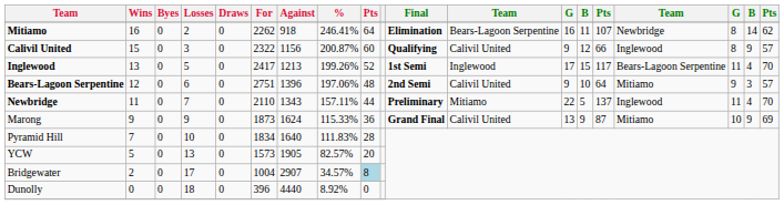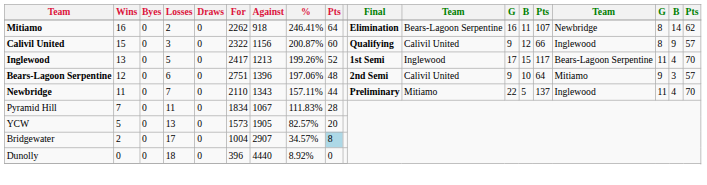 <table style="font-size: 85%; text-align: left;" class="wikitable">
 <tr>
 <th style="color:crimson">Team</th>
 <th style="color:crimson">Wins</th>
 <th style="color:crimson">Byes</th>
 <th style="color:crimson">Losses</th>
 <th style="color:crimson">Draws</th>
 <th style="color:crimson">For</th>
 <th style="color:crimson">Against</th>
 <th style="color:crimson">%</th>
 <th style="color:crimson">Pts</th>
 <th></th>
 <th style="color:green">Final</th>
 <th style="color:green">Team</th>
 <th style="color:green">G</th>
 <th style="color:green">B</th>
 <th style="color:green">Pts</th>
 <th style="color:green">Team</th>
 <th style="color:green">G</th>
 <th style="color:green">B</th>
 <th style="color:green">Pts</th>
 </tr>
 <tr>
 </tr>
 <tr>
 </tr>
 <tr>
 <td><strong>	Mitiamo	</strong></td>
 <td>16</td>
 <td>0</td>
 <td>2</td>
 <td>0</td>
 <td>2262</td>
 <td>918</td>
 <td>246.41%</td>
 <td>64</td>
 <td></td>
 <td><strong>Elimination</strong></td>
 <td>Bears-Lagoon Serpentine</td>
 <td>16</td>
 <td>11</td>
 <td>107</td>
 <td>Newbridge</td>
 <td>8</td>
 <td>14</td>
 <td>62</td>
 </tr>
 <tr>
 <td><strong>	Calivil United	</strong></td>
 <td>15</td>
 <td>0</td>
 <td>3</td>
 <td>0</td>
 <td>2322</td>
 <td>1156</td>
 <td>200.87%</td>
 <td>60</td>
 <td></td>
 <td><strong>Qualifying</strong></td>
 <td>Calivil United</td>
 <td>9</td>
 <td>12</td>
 <td>66</td>
 <td>Inglewood</td>
 <td>8</td>
 <td>9</td>
 <td>57</td>
 </tr>
 <tr>
 <td><strong>	Inglewood	</strong></td>
 <td>13</td>
 <td>0</td>
 <td>5</td>
 <td>0</td>
 <td>2417</td>
 <td>1213</td>
 <td>199.26%</td>
 <td>52</td>
 <td></td>
 <td><strong>1st Semi</strong></td>
 <td>Inglewood</td>
 <td>17</td>
 <td>15</td>
 <td>117</td>
 <td>Bears-Lagoon Serpentine</td>
 <td>11</td>
 <td>4</td>
 <td>70</td>
 </tr>
 <tr>
 <td><strong>	Bears-Lagoon Serpentine	</strong></td>
 <td>12</td>
 <td>0</td>
 <td>6</td>
 <td>0</td>
 <td>2751</td>
 <td>1396</td>
 <td>197.06%</td>
 <td>48</td>
 <td></td>
 <td><strong>2nd Semi</strong></td>
 <td>Calivil United</td>
 <td>9</td>
 <td>10</td>
 <td>64</td>
 <td>Mitiamo</td>
 <td>9</td>
 <td>3</td>
 <td>57</td>
 </tr>
 <tr ||>
 <td><strong>	Newbridge	</strong></td>
 <td>11</td>
 <td>0</td>
 <td>7</td>
 <td>0</td>
 <td>2110</td>
 <td>1343</td>
 <td>157.11%</td>
 <td>44</td>
 <td></td>
 <td><strong>Preliminary</strong></td>
 <td>Mitiamo</td>
 <td>22</td>
 <td>5</td>
 <td>137</td>
 <td>Inglewood</td>
 <td>11</td>
 <td>4</td>
 <td>70</td>
 </tr>
 <tr>
-<td>Marong</td>
-<td>9</td>
-<td>0</td>
-<td>9</td>
-<td>0</td>
-<td>1873</td>
-<td>1624</td>
-<td>115.33%</td>
-<td>36</td>
-<td></td>
-<td><strong>Grand Final</strong></td>
-<td>Calivil United</td>
-<td>13</td>
-<td>9</td>
-<td>87</td>
-<td>Mitiamo</td>
-<td>10</td>
-<td>9</td>
-<td>69</td>
-</tr>
-<tr>
 <td>Pyramid Hill</td>
 <td>7</td>
 <td>0</td>
-<td>10</td>
+<td>11</td>
 <td>0</td>
 <td>1834</td>
-<td>1640</td>
+<td>1067</td>
 <td>111.83%</td>
 <td>28</td>
 <td></td>
 </tr>
 <tr>
 <td>YCW</td>
 <td>5</td>
 <td>0</td>
 <td>13</td>
 <td>0</td>
 <td>1573</td>
 <td>1905</td>
 <td>82.57%</td>
 <td>20</td>
 <td></td>
 </tr>
 <tr>
 <td>Bridgewater</td>
 <td>2</td>
 <td>0</td>
 <td>17</td>
 <td>0</td>
 <td>1004</td>
 <td>2907</td>
 <td>34.57%</td>
 <td style="background: lightblue;">8</td>
 <td></td>
 </tr>
 <tr>
 <td>Dunolly</td>
 <td>0</td>
 <td>0</td>
 <td>18</td>
 <td>0</td>
 <td>396</td>
 <td>4440</td>
 <td>8.92%</td>
 <td>0</td>
 <td></td>
 </tr>
 <tr>
 </tr>
 </table>
